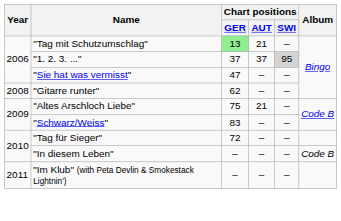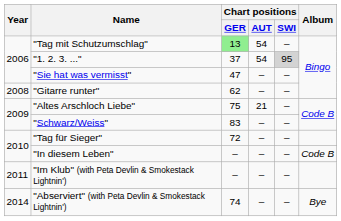 <table class="wikitable">
 <tr>
 <th rowspan="2" bgcolor="#FFDEAD" width="30">Year</th>
 <th rowspan="2" bgcolor="#FFDEAD" width="300">Name</th>
 <th colspan="3" bgcolor="#FFDEAD">Chart positions</th>
 <th rowspan="2" bgcolor="#FFDEAD">Album</th>
 </tr>
 <tr>
 <th bgcolor="#FFDEAD"><a href='#'>GER</a></th>
 <th bgcolor="#FFDEAD"><a href='#'>AUT</a></th>
 <th bgcolor="#FFDEAD"><a href='#'>SWI</a></th>
 </tr>
 <tr>
 <td rowspan="3">2006</td>
 <td>"Tag mit Schutzumschlag"</td>
 <td align="center" style="background: lightgreen;">13</td>
-<td align="center">21</td>
+<td align="center">54</td>
 <td align="center">–</td>
 <td align="center" rowspan="4"><em><a href='#'>Bingo</a></em></td>
 </tr>
 <tr>
 <td>"1. 2. 3. ..."</td>
 <td align="center">37</td>
-<td align="center">37</td>
+<td align="center">54</td>
 <td align="center" style="background: lightgrey;">95</td>
 </tr>
 <tr>
 <td>"<a href='#'>Sie hat was vermisst</a>"</td>
 <td align="center">47</td>
 <td align="center">–</td>
 <td align="center">–</td>
 </tr>
 <tr>
 <td>2008</td>
 <td>"Gitarre runter"</td>
 <td align="center">62</td>
 <td align="center">–</td>
 <td align="center">–</td>
 </tr>
 <tr>
 <td rowspan="2">2009</td>
 <td>"Altes Arschloch Liebe"</td>
 <td align="center">75</td>
 <td align="center">21</td>
 <td align="center">–</td>
 <td align="center" rowspan="2"><em><a href='#'>Code B</a></em></td>
 </tr>
 <tr>
 <td>"<a href='#'>Schwarz/Weiss</a>"</td>
 <td align="center">83</td>
 <td align="center">–</td>
 <td align="center">–</td>
 </tr>
 <tr>
 <td rowspan="2">2010</td>
 <td>"Tag für Sieger"</td>
 <td align="center">72</td>
 <td align="center">–</td>
 <td align="center">–</td>
 <td align="center"></td>
 </tr>
 <tr>
 <td>"In diesem Leben"</td>
 <td align="center">–</td>
 <td align="center">–</td>
 <td align="center">–</td>
 <td align="center"><em>Code B</em></td>
 </tr>
 <tr>
 <td>2011</td>
 <td>"Im Klub" <small>(with Peta Devlin & Smokestack Lightnin')</small></td>
 <td align="center">–</td>
 <td align="center">–</td>
 <td align="center">–</td>
 <td align="center"></td>
 </tr>
+<tr>
+<td>2014</td>
+<td>"Abserviert" <small>(with Peta Devlin & Smokestack Lightnin')</small></td>
+<td align="center">74</td>
+<td align="center">–</td>
+<td align="center">–</td>
+<td align="center"><em>Bye</em></td>
+</tr>
 </table>
